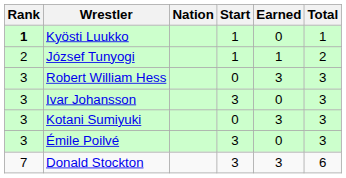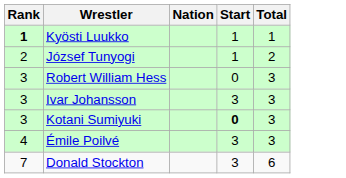 <table class="wikitable sortable" style="text-align:center;">
 <tr>
 <th>Rank</th>
 <th>Wrestler</th>
 <th>Nation</th>
 <th>Start</th>
-<th>Earned</th>
 <th>Total</th>
 </tr>
 <tr style="background:#cfc;">
 <td><strong>1</strong></td>
 <td align=left><a href='#'>Kyösti Luukko</a></td>
 <td align=left></td>
 <td>1</td>
-<td>0</td>
 <td>1</td>
 </tr>
 <tr style="background:#cfc;">
 <td>2</td>
 <td align=left><a href='#'>József Tunyogi</a></td>
 <td align=left></td>
-<td>1</td>
 <td>1</td>
 <td>2</td>
 </tr>
 <tr style="background:#cfc;">
 <td>3</td>
 <td align=left><a href='#'>Robert William Hess</a></td>
 <td align=left></td>
 <td>0</td>
 <td>3</td>
-<td>3</td>
 </tr>
 <tr style="background:#cfc;">
 <td>3</td>
 <td align=left><a href='#'>Ivar Johansson</a></td>
 <td align=left></td>
 <td>3</td>
-<td>0</td>
 <td>3</td>
 </tr>
 <tr style="background:#cfc;">
 <td>3</td>
 <td align=left><a href='#'>Kotani Sumiyuki</a></td>
 <td align=left></td>
-<td>0</td>
-<td>3</td>
+<td><strong>0</strong></td>
 <td>3</td>
 </tr>
 <tr style="background:#cfc;">
-<td>3</td>
+<td>4</td>
 <td align=left><a href='#'>Émile Poilvé</a></td>
 <td align=left></td>
 <td>3</td>
-<td>0</td>
 <td>3</td>
 </tr>
 <tr>
 <td>7</td>
 <td align=left><a href='#'>Donald Stockton</a></td>
 <td align=left></td>
 <td>3</td>
-<td>3</td>
 <td>6</td>
 </tr>
 </table>
